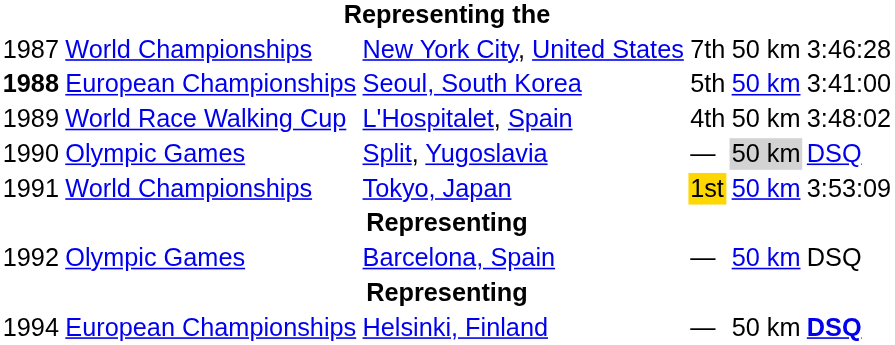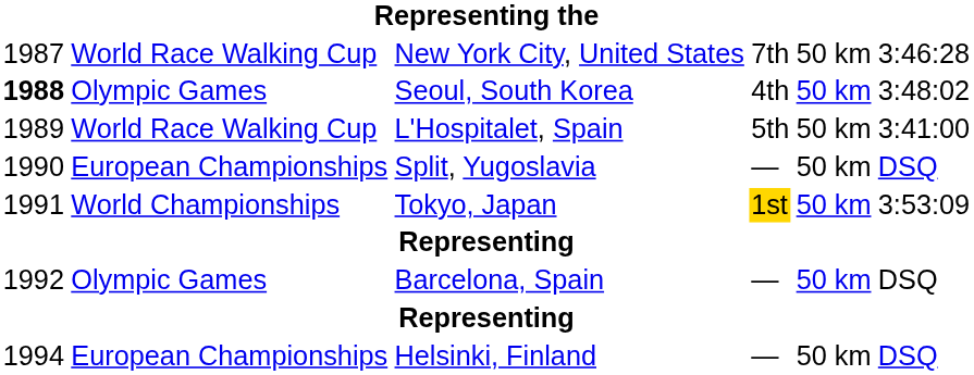 <table>
 <tr>
 <th colspan="6">Representing the </th>
 </tr>
 <tr>
 <td>1987</td>
-<td><a href='#'>World Championships</a></td>
+<td><a href='#'>World Race Walking Cup</a></td>
 <td><a href='#'>New York City</a>, <a href='#'>United States</a></td>
 <td>7th</td>
 <td>50 km</td>
 <td>3:46:28</td>
 </tr>
 <tr>
 <td><strong>1988</strong></td>
-<td><a href='#'>European Championships</a></td>
+<td><a href='#'>Olympic Games</a></td>
 <td><a href='#'>Seoul, South Korea</a></td>
-<td>5th</td>
+<td>4th</td>
 <td><a href='#'>50 km</a></td>
-<td>3:41:00</td>
+<td>3:48:02</td>
 </tr>
 <tr>
 <td>1989</td>
 <td><a href='#'>World Race Walking Cup</a></td>
 <td><a href='#'>L'Hospitalet</a>, <a href='#'>Spain</a></td>
-<td>4th</td>
+<td>5th</td>
 <td>50 km</td>
-<td>3:48:02</td>
+<td>3:41:00</td>
 </tr>
 <tr>
 <td>1990</td>
-<td><a href='#'>Olympic Games</a></td>
+<td><a href='#'>European Championships</a></td>
 <td><a href='#'>Split</a>, <a href='#'>Yugoslavia</a></td>
 <td>—</td>
-<td style="background: lightgrey;">50 km</td>
+<td>50 km</td>
 <td><a href='#'>DSQ</a></td>
 </tr>
 <tr>
 <td>1991</td>
 <td><a href='#'>World Championships</a></td>
 <td><a href='#'>Tokyo, Japan</a></td>
 <td bgcolor=gold>1st</td>
 <td><a href='#'>50 km</a></td>
 <td>3:53:09</td>
 </tr>
 <tr>
 <th colspan="6">Representing </th>
 </tr>
 <tr>
 <td>1992</td>
 <td><a href='#'>Olympic Games</a></td>
 <td><a href='#'>Barcelona, Spain</a></td>
 <td>—</td>
 <td><a href='#'>50 km</a></td>
 <td>DSQ</td>
 </tr>
 <tr>
 <th colspan="6">Representing </th>
 </tr>
 <tr>
 <td>1994</td>
 <td><a href='#'>European Championships</a></td>
 <td><a href='#'>Helsinki, Finland</a></td>
 <td>—</td>
 <td>50 km</td>
-<td><strong><a href='#'>DSQ</a></strong></td>
+<td><a href='#'>DSQ</a></td>
 </tr>
 </table>
